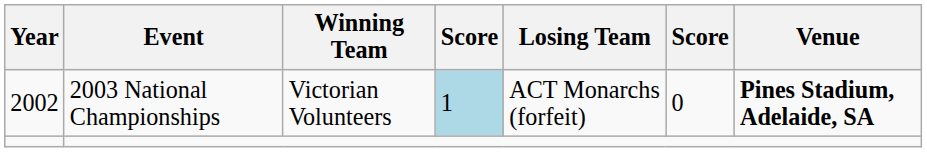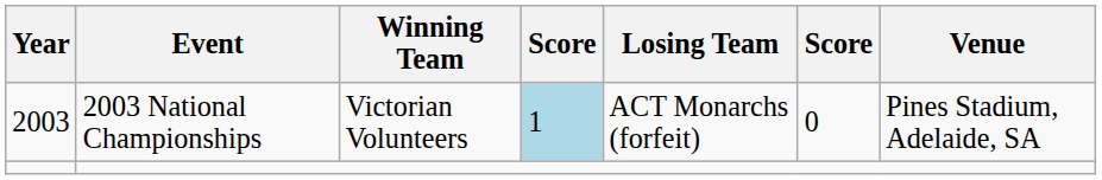 <table class="wikitable">
 <tr>
 <th>Year</th>
 <th>Event</th>
 <th>Winning Team</th>
 <th>Score</th>
 <th>Losing Team</th>
 <th>Score</th>
 <th>Venue</th>
 </tr>
 <tr>
-<td>2002</td>
+<td>2003</td>
 <td>2003 National Championships</td>
 <td>Victorian Volunteers</td>
 <td style="background: lightblue;">1</td>
 <td>ACT Monarchs (forfeit)</td>
 <td>0</td>
-<td><strong>Pines Stadium, Adelaide, SA</strong></td>
+<td>Pines Stadium, Adelaide, SA</td>
 </tr>
 <tr>
 <td></td>
 </tr>
 </table>
